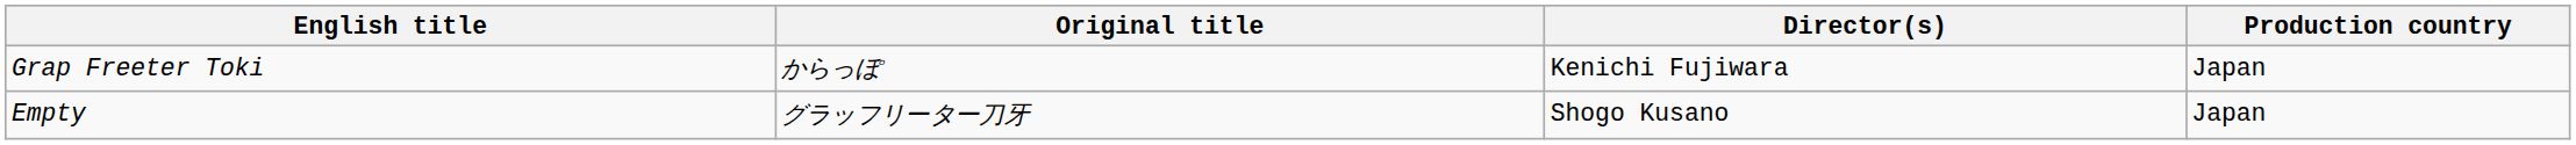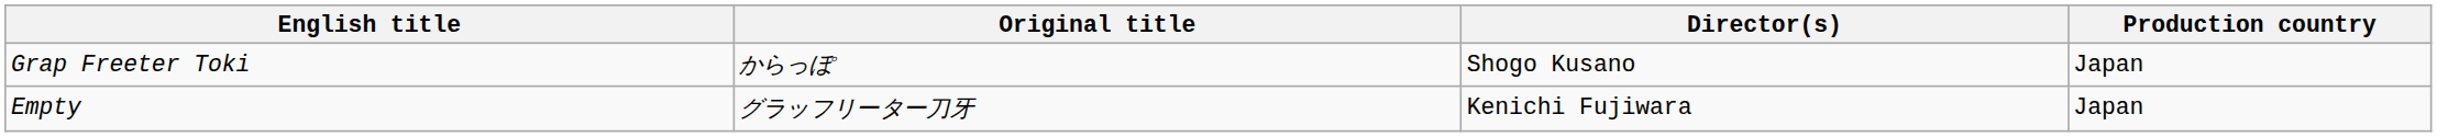 <table class="sortable wikitable" width="85%" cellpadding="5">
 <tr>
 <th width="30%">English title</th>
 <th width="30%">Original title</th>
 <th width="25%">Director(s)</th>
 <th width="15%">Production country</th>
 </tr>
 <tr>
 <td><em>Grap Freeter Toki</em></td>
 <td><em>からっぽ</em></td>
-<td>Kenichi Fujiwara</td>
+<td>Shogo Kusano</td>
 <td>Japan</td>
 </tr>
 <tr>
 <td><em>Empty</em></td>
 <td><em>グラッフリーター刀牙</em></td>
-<td>Shogo Kusano</td>
+<td>Kenichi Fujiwara</td>
 <td>Japan</td>
 </tr>
 </table>
